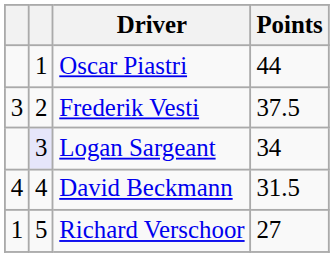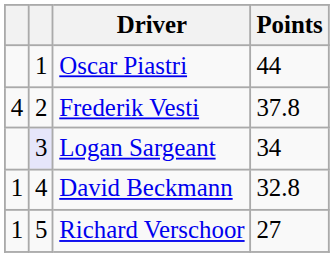 <table class="wikitable" style="font-size: 85%;">
 <tr>
 <th></th>
 <th></th>
 <th>Driver</th>
 <th>Points</th>
 </tr>
 <tr>
 <td align="left"></td>
 <td align="center">1</td>
 <td> <a href='#'>Oscar Piastri</a></td>
 <td>44</td>
 </tr>
 <tr>
-<td align="left"> 3</td>
+<td align="left"> 4</td>
 <td align="center">2</td>
 <td> <a href='#'>Frederik Vesti</a></td>
-<td>37.5</td>
+<td>37.8</td>
 </tr>
 <tr>
 <td align="left"></td>
 <td align="center" style="background: lavender;">3</td>
 <td> <a href='#'>Logan Sargeant</a></td>
 <td>34</td>
 </tr>
 <tr>
-<td align="left"> 4</td>
+<td align="left"> 1</td>
 <td align="center">4</td>
 <td> <a href='#'>David Beckmann</a></td>
-<td>31.5</td>
+<td>32.8</td>
 </tr>
 <tr>
 <td align="left"> 1</td>
 <td align="center">5</td>
 <td> <a href='#'>Richard Verschoor</a></td>
 <td>27</td>
 </tr>
 </table>
